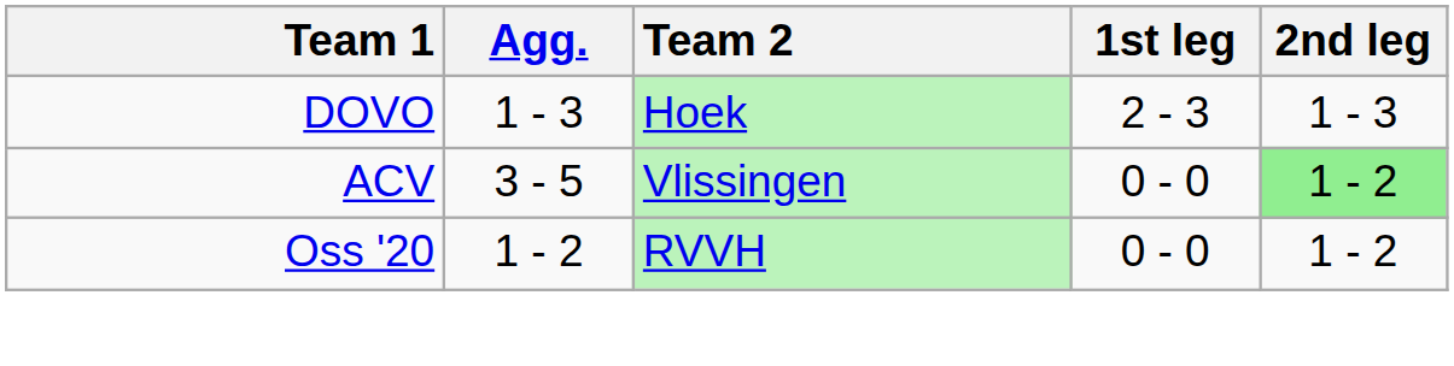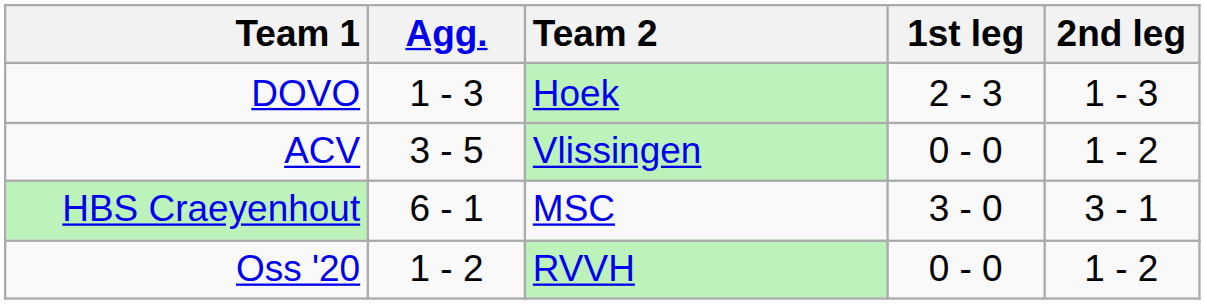 <table class="wikitable">
 <tr>
 <th style="text-align:right; width:150px">Team 1</th>
 <th style="width:60px"><a href='#'>Agg.</a></th>
 <th style="text-align:left; width:150px">Team 2</th>
 <th style="width:60px">1st leg</th>
 <th style="width:60px">2nd leg</th>
 </tr>
 <tr>
 <td style="text-align: right"><a href='#'>DOVO</a></td>
 <td style="text-align: center;">1 - 3</td>
 <td style="text-align: left;background:#BBF3BB"><a href='#'>Hoek</a></td>
 <td style="text-align: center;">2 - 3</td>
 <td style="text-align: center;">1 - 3</td>
 </tr>
 <tr>
 <td style="text-align: right"><a href='#'>ACV</a></td>
 <td style="text-align: center;">3 - 5</td>
 <td style="text-align: left;background:#BBF3BB"><a href='#'>Vlissingen</a></td>
 <td style="text-align: center;">0 - 0</td>
-<td style="background: lightgreen; text-align: center;">1 - 2</td>
+<td style="text-align: center;">1 - 2</td>
+</tr>
+<tr>
+<td style="text-align: right;background:#BBF3BB"><a href='#'>HBS Craeyenhout</a></td>
+<td style="text-align: center;">6 - 1</td>
+<td style="text-align: left"><a href='#'>MSC</a></td>
+<td style="text-align: center;">3 - 0</td>
+<td style="text-align: center;">3 - 1</td>
 </tr>
 <tr>
 <td style="text-align: right"><a href='#'>Oss '20</a></td>
 <td style="text-align: center;">1 - 2</td>
 <td style="text-align: left;background:#BBF3BB"><a href='#'>RVVH</a></td>
 <td style="text-align: center;">0 - 0</td>
 <td style="text-align: center;">1 - 2</td>
 </tr>
 </table>
